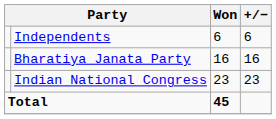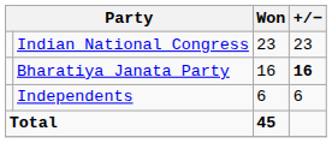 <table class="sortable wikitable">
 <tr>
 <th colspan="2">Party</th>
 <th>Won</th>
 <th><strong>+/−</strong></th>
 </tr>
 <tr>
 <td></td>
-<td><a href='#'>Independents</a></td>
-<td>6</td>
-<td>6</td>
+<td><a href='#'>Indian National Congress</a></td>
+<td>23</td>
+<td>23</td>
 </tr>
 <tr>
 <td></td>
 <td><a href='#'>Bharatiya Janata Party</a></td>
 <td>16</td>
-<td>16</td>
+<td><strong>16</strong></td>
 </tr>
 <tr>
 <td></td>
-<td><a href='#'>Indian National Congress</a></td>
-<td>23</td>
-<td>23</td>
+<td><a href='#'>Independents</a></td>
+<td>6</td>
+<td>6</td>
 </tr>
 <tr>
 <td colspan="2"><strong>Total</strong></td>
 <td><strong>45</strong></td>
 <td></td>
 </tr>
 <tr>
 </tr>
 </table>
